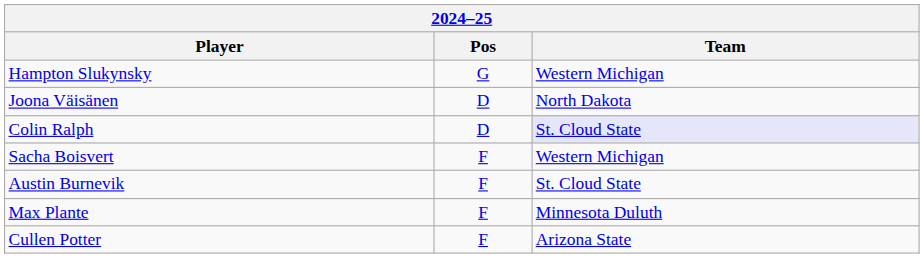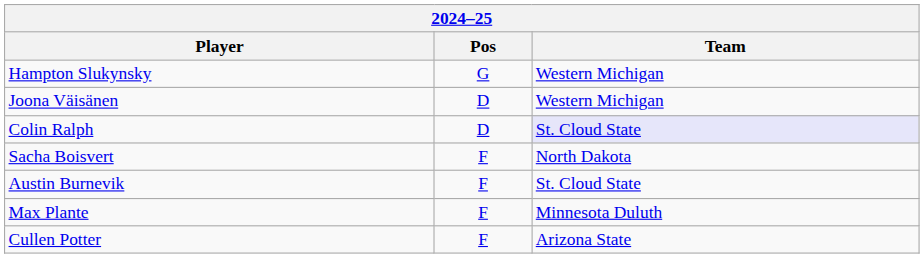 <table class="wikitable" width=95%>
 <tr>
 <th colspan=3><a href='#'>2024–25</a></th>
 </tr>
 <tr>
 <th>Player</th>
 <th>Pos</th>
 <th>Team</th>
 </tr>
 <tr>
 <td><a href='#'>Hampton Slukynsky</a></td>
 <td align=center><a href='#'>G</a></td>
 <td><a href='#'>Western Michigan</a></td>
 </tr>
 <tr>
 <td><a href='#'>Joona Väisänen</a></td>
 <td align=center><a href='#'>D</a></td>
-<td><a href='#'>North Dakota</a></td>
+<td><a href='#'>Western Michigan</a></td>
 </tr>
 <tr>
 <td><a href='#'>Colin Ralph</a></td>
 <td align=center><a href='#'>D</a></td>
 <td style="background: lavender;"><a href='#'>St. Cloud State</a></td>
 </tr>
 <tr>
 <td><a href='#'>Sacha Boisvert</a></td>
 <td align=center><a href='#'>F</a></td>
-<td><a href='#'>Western Michigan</a></td>
+<td><a href='#'>North Dakota</a></td>
 </tr>
 <tr>
 <td><a href='#'>Austin Burnevik</a></td>
 <td align=center><a href='#'>F</a></td>
 <td><a href='#'>St. Cloud State</a></td>
 </tr>
 <tr>
 <td><a href='#'>Max Plante</a></td>
 <td align=center><a href='#'>F</a></td>
 <td><a href='#'>Minnesota Duluth</a></td>
 </tr>
 <tr>
 <td><a href='#'>Cullen Potter</a></td>
 <td align=center><a href='#'>F</a></td>
 <td><a href='#'>Arizona State</a></td>
 </tr>
 </table>
